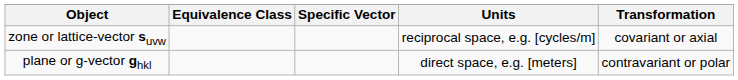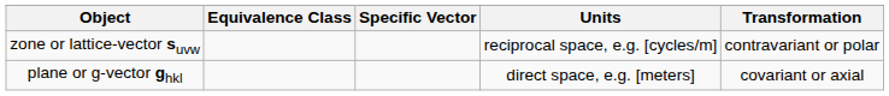 <table class="wikitable"  style="margin:1em auto;" border="3">
 <tr becolor="#efefef">
 </tr>
 <tr>
 <th>Object</th>
 <th>Equivalence Class</th>
 <th>Specific Vector</th>
 <th>Units</th>
 <th>Transformation</th>
 </tr>
 <tr align="center">
 <td>zone or lattice-vector <strong>s</strong><sub>uvw</sub></td>
 <td></td>
 <td></td>
 <td>reciprocal space, e.g. [cycles/m]</td>
-<td>covariant or axial</td>
+<td>contravariant or polar</td>
 </tr>
 <tr align="center">
 <td>plane or g-vector <strong>g</strong><sub>hkl</sub></td>
 <td></td>
 <td></td>
 <td>direct space, e.g. [meters]</td>
-<td>contravariant or polar</td>
+<td>covariant or axial</td>
 </tr>
 </table>
